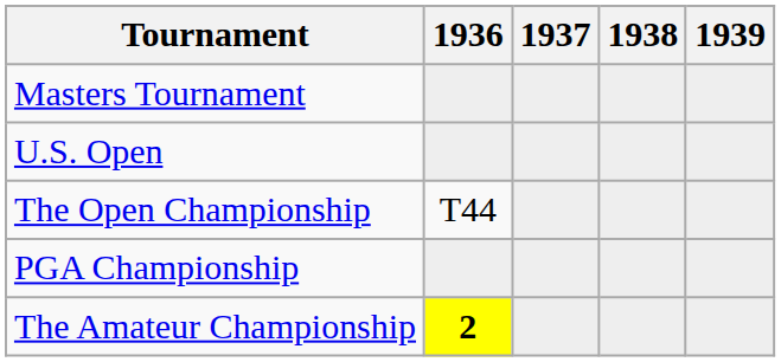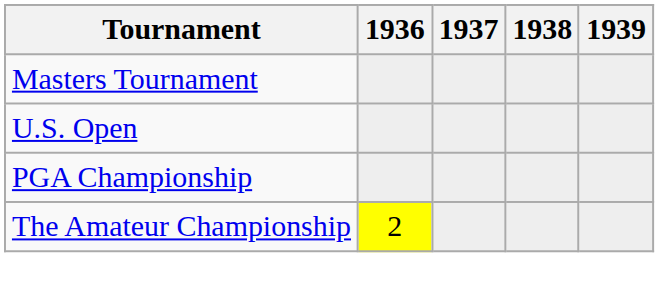 <table class="wikitable" style="font-size:95%;text-align:center;">
 <tr>
 <th>Tournament</th>
 <th>1936</th>
 <th>1937</th>
 <th>1938</th>
 <th>1939</th>
 </tr>
 <tr>
 <td align=left><a href='#'>Masters Tournament</a></td>
 <td style="background:#eeeeee;"></td>
 <td style="background:#eeeeee;"></td>
 <td style="background:#eeeeee;"></td>
 <td style="background:#eeeeee;"></td>
 </tr>
 <tr>
 <td align=left><a href='#'>U.S. Open</a></td>
 <td style="background:#eeeeee;"></td>
 <td style="background:#eeeeee;"></td>
 <td style="background:#eeeeee;"></td>
 <td style="background:#eeeeee;"></td>
 </tr>
 <tr>
-<td align=left><a href='#'>The Open Championship</a></td>
-<td>T44</td>
-<td style="background:#eeeeee;"></td>
-<td style="background:#eeeeee;"></td>
-<td style="background:#eeeeee;"></td>
-</tr>
-<tr>
 <td align=left><a href='#'>PGA Championship</a></td>
 <td style="background:#eeeeee;"></td>
 <td style="background:#eeeeee;"></td>
 <td style="background:#eeeeee;"></td>
 <td style="background:#eeeeee;"></td>
 </tr>
 <tr>
 <td align=left><a href='#'>The Amateur Championship</a></td>
-<td style="background:yellow;"><strong>2</strong></td>
+<td style="background:yellow;">2</td>
 <td style="background:#eeeeee;"></td>
 <td style="background:#eeeeee;"></td>
 <td style="background:#eeeeee;"></td>
 </tr>
 </table>
